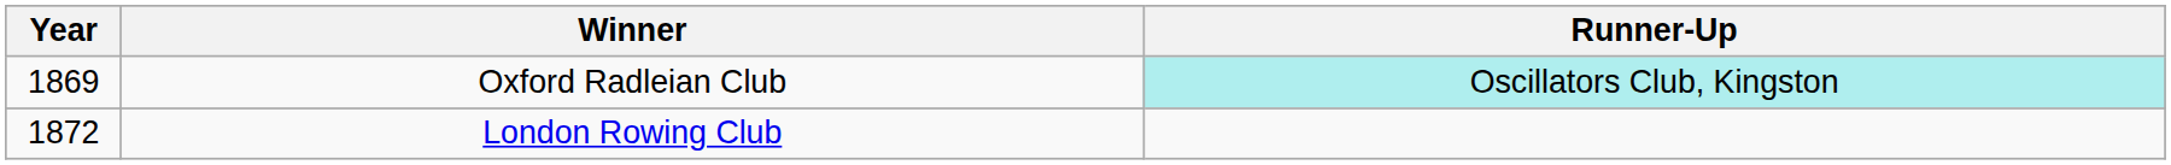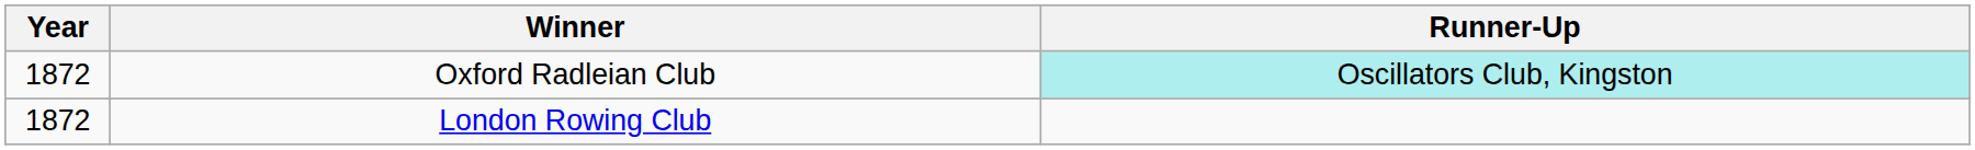 <table class="wikitable" style="text-align:center">
 <tr>
 <th width=50>Year</th>
 <th width=500>Winner</th>
 <th width=500>Runner-Up</th>
 </tr>
 <tr>
-<td>1869</td>
+<td>1872</td>
 <td>Oxford Radleian Club</td>
 <td style="background: paleturquoise;">Oscillators Club, Kingston</td>
 </tr>
 <tr>
 <td>1872</td>
 <td><a href='#'>London Rowing Club</a></td>
 <td></td>
 </tr>
 </table>
